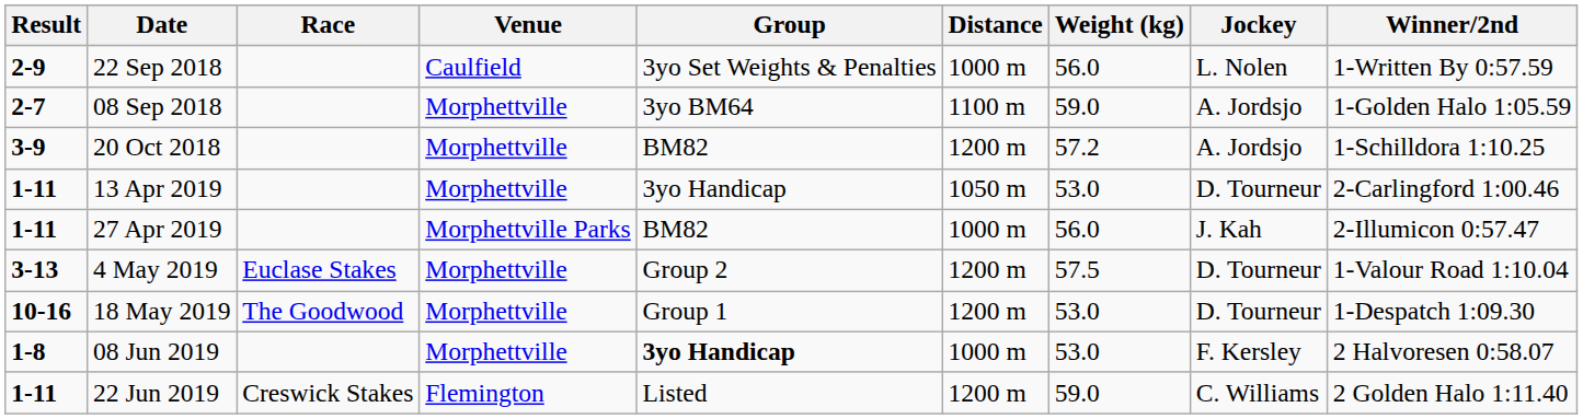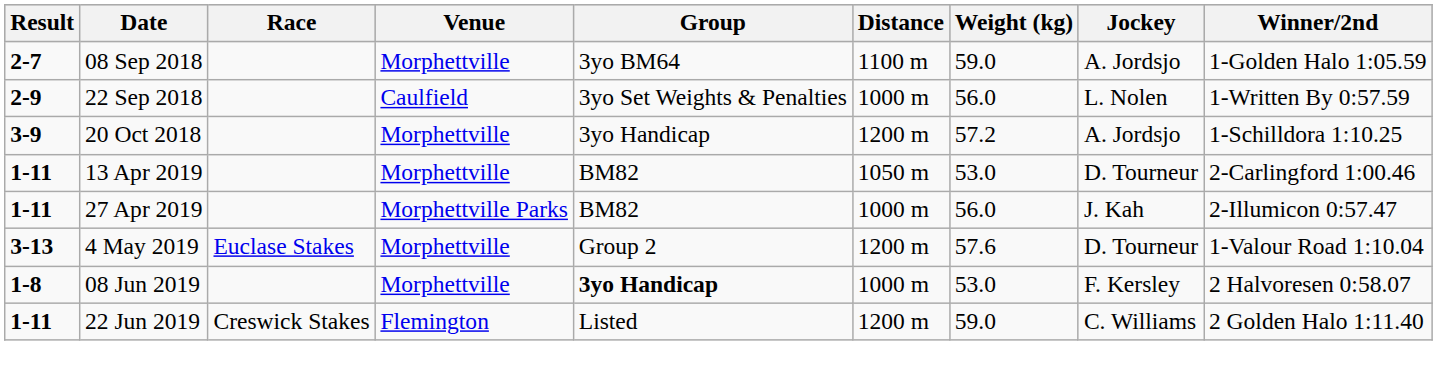 <table class="wikitable">
 <tr style="background:silver; color:black">
 <th>Result</th>
 <th>Date</th>
 <th>Race</th>
 <th>Venue</th>
 <th>Group</th>
 <th>Distance</th>
 <th>Weight (kg)</th>
 <th>Jockey</th>
 <th>Winner/2nd</th>
 </tr>
 <tr>
+<td><strong>2-7</strong></td>
+<td>08 Sep 2018</td>
+<td></td>
+<td><a href='#'>Morphettville</a></td>
+<td>3yo BM64</td>
+<td>1100 m</td>
+<td>59.0</td>
+<td>A. Jordsjo</td>
+<td>1-Golden Halo 1:05.59</td>
+</tr>
+<tr>
 <td><strong>2-9</strong></td>
 <td>22 Sep 2018</td>
 <td></td>
 <td><a href='#'>Caulfield</a></td>
 <td>3yo Set Weights & Penalties</td>
 <td>1000 m</td>
 <td>56.0</td>
 <td>L. Nolen</td>
 <td>1-Written By 0:57.59</td>
 </tr>
 <tr>
-<td><strong>2-7</strong></td>
-<td>08 Sep 2018</td>
-<td></td>
-<td><a href='#'>Morphettville</a></td>
-<td>3yo BM64</td>
-<td>1100 m</td>
-<td>59.0</td>
-<td>A. Jordsjo</td>
-<td>1-Golden Halo 1:05.59</td>
-</tr>
-<tr>
 <td><strong>3-9</strong></td>
 <td>20 Oct 2018</td>
 <td></td>
 <td><a href='#'>Morphettville</a></td>
-<td>BM82</td>
+<td>3yo Handicap</td>
 <td>1200 m</td>
 <td>57.2</td>
 <td>A. Jordsjo</td>
 <td>1-Schilldora 1:10.25</td>
 </tr>
 <tr>
 <td><strong>1-11</strong></td>
 <td>13 Apr 2019</td>
 <td></td>
 <td><a href='#'>Morphettville</a></td>
-<td>3yo Handicap</td>
+<td>BM82</td>
 <td>1050 m</td>
 <td>53.0</td>
 <td>D. Tourneur</td>
 <td>2-Carlingford 1:00.46</td>
 </tr>
 <tr>
 <td><strong>1-11</strong></td>
 <td>27 Apr 2019</td>
 <td></td>
 <td><a href='#'>Morphettville Parks</a></td>
 <td>BM82</td>
 <td>1000 m</td>
 <td>56.0</td>
 <td>J. Kah</td>
 <td>2-Illumicon 0:57.47</td>
 </tr>
 <tr>
 <td><strong>3-13</strong></td>
 <td>4 May 2019</td>
 <td><a href='#'>Euclase Stakes</a></td>
 <td><a href='#'>Morphettville</a></td>
 <td>Group 2</td>
 <td>1200 m</td>
-<td>57.5</td>
+<td>57.6</td>
 <td>D. Tourneur</td>
 <td>1-Valour Road 1:10.04</td>
-</tr>
-<tr>
-<td><strong>10-16</strong></td>
-<td>18 May 2019</td>
-<td><a href='#'>The Goodwood</a></td>
-<td><a href='#'>Morphettville</a></td>
-<td>Group 1</td>
-<td>1200 m</td>
-<td>53.0</td>
-<td>D. Tourneur</td>
-<td>1-Despatch 1:09.30</td>
 </tr>
 <tr>
 <td><strong>1-8</strong></td>
 <td>08 Jun 2019</td>
 <td></td>
 <td><a href='#'>Morphettville</a></td>
 <td><strong>3yo Handicap</strong></td>
 <td>1000 m</td>
 <td>53.0</td>
 <td>F. Kersley</td>
 <td>2 Halvoresen 0:58.07</td>
 </tr>
 <tr>
 <td><strong>1-11</strong></td>
 <td>22 Jun 2019</td>
 <td>Creswick Stakes</td>
 <td><a href='#'>Flemington</a></td>
 <td>Listed</td>
 <td>1200 m</td>
 <td>59.0</td>
 <td>C. Williams</td>
 <td>2 Golden Halo 1:11.40</td>
 </tr>
 </table>
